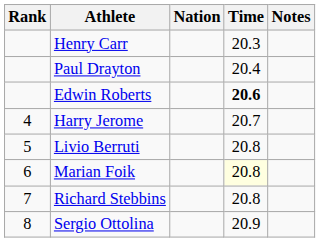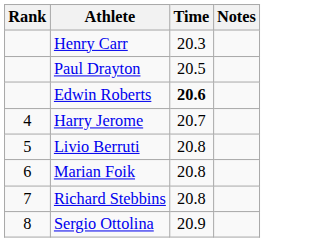 <table class="wikitable sortable" style="text-align:center">
 <tr>
 <th>Rank</th>
 <th>Athlete</th>
-<th>Nation</th>
 <th>Time</th>
 <th>Notes</th>
 </tr>
 <tr>
 <td></td>
 <td align=left><a href='#'>Henry Carr</a></td>
-<td align=left></td>
 <td>20.3</td>
 <td></td>
 </tr>
 <tr>
 <td></td>
 <td align=left><a href='#'>Paul Drayton</a></td>
-<td align=left></td>
-<td>20.4</td>
+<td>20.5</td>
 <td></td>
 </tr>
 <tr>
 <td></td>
 <td align=left><a href='#'>Edwin Roberts</a></td>
-<td align=left></td>
 <td><strong>20.6</strong></td>
 <td></td>
 </tr>
 <tr>
 <td>4</td>
 <td align=left><a href='#'>Harry Jerome</a></td>
-<td align=left></td>
 <td>20.7</td>
 <td></td>
 </tr>
 <tr>
 <td>5</td>
 <td align=left><a href='#'>Livio Berruti</a></td>
-<td align=left></td>
 <td>20.8</td>
 <td></td>
 </tr>
 <tr>
 <td>6</td>
 <td align=left><a href='#'>Marian Foik</a></td>
-<td align=left></td>
-<td style="background: lightyellow;">20.8</td>
+<td>20.8</td>
 <td></td>
 </tr>
 <tr>
 <td>7</td>
 <td align=left><a href='#'>Richard Stebbins</a></td>
-<td align=left></td>
 <td>20.8</td>
 <td></td>
 </tr>
 <tr>
 <td>8</td>
 <td align=left><a href='#'>Sergio Ottolina</a></td>
-<td align=left></td>
 <td>20.9</td>
 <td></td>
 </tr>
 </table>
